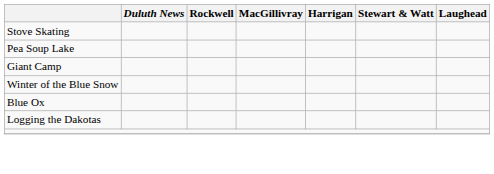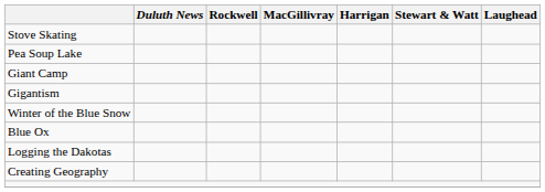 <table class="wikitable">
 <tr>
 <th></th>
 <th><em>Duluth News</em></th>
 <th>Rockwell</th>
 <th>MacGillivray</th>
 <th>Harrigan</th>
 <th>Stewart & Watt</th>
 <th>Laughead</th>
 </tr>
 <tr>
 <td align="left">Stove Skating</td>
 <td></td>
 <td></td>
 <td></td>
 <td></td>
 <td></td>
 <td></td>
 </tr>
 <tr>
 <td align="left">Pea Soup Lake</td>
 <td></td>
 <td></td>
 <td></td>
 <td></td>
 <td></td>
 <td></td>
 </tr>
 <tr>
 <td align="left">Giant Camp</td>
 <td></td>
 <td></td>
 <td></td>
 <td></td>
 <td></td>
 <td></td>
 </tr>
 <tr>
+<td align="left">Gigantism</td>
+<td></td>
+<td></td>
+<td></td>
+<td></td>
+<td></td>
+<td></td>
+</tr>
+<tr>
 <td align="left">Winter of the Blue Snow</td>
 <td></td>
 <td></td>
 <td></td>
 <td></td>
 <td></td>
 <td></td>
 </tr>
 <tr>
 <td align="left">Blue Ox</td>
 <td></td>
 <td></td>
 <td></td>
 <td></td>
 <td></td>
 <td></td>
 </tr>
 <tr>
 <td align="left">Logging the Dakotas</td>
 <td></td>
 <td></td>
 <td></td>
 <td></td>
 <td></td>
 <td></td>
 </tr>
 <tr>
+<td align="left">Creating Geography</td>
+<td></td>
+<td></td>
+<td></td>
+<td></td>
+<td></td>
+<td></td>
+</tr>
+<tr>
 <td colspan="7" style="text-align: left;"></td>
 </tr>
 <tr>
 </tr>
 </table>
